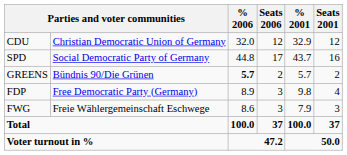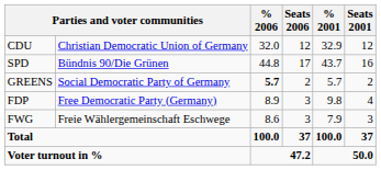 <table class="wikitable">
 <tr class="hintergrundfarbe5">
 <th colspan="2">Parties and voter communities</th>
 <th>%<br>2006</th>
 <th>Seats<br>2006</th>
 <th>%<br>2001</th>
 <th>Seats<br>2001</th>
 </tr>
 <tr>
 <td>CDU</td>
 <td><a href='#'>Christian Democratic Union of Germany</a></td>
 <td align="right">32.0</td>
 <td align="right">12</td>
 <td align="right">32.9</td>
 <td align="right">12</td>
 </tr>
 <tr>
 <td>SPD</td>
-<td><a href='#'>Social Democratic Party of Germany</a></td>
+<td><a href='#'>Bündnis 90/Die Grünen</a></td>
 <td align="right">44.8</td>
 <td align="right">17</td>
 <td align="right">43.7</td>
 <td align="right">16</td>
 </tr>
 <tr>
 <td>GREENS</td>
-<td><a href='#'>Bündnis 90/Die Grünen</a></td>
+<td><a href='#'>Social Democratic Party of Germany</a></td>
 <td align="right"><strong>5.7</strong></td>
 <td align="right">2</td>
 <td align="right">5.7</td>
 <td align="right">2</td>
 </tr>
 <tr>
 <td>FDP</td>
 <td><a href='#'>Free Democratic Party (Germany)</a></td>
 <td align="right">8.9</td>
 <td align="right">3</td>
 <td align="right">9.8</td>
 <td align="right">4</td>
 </tr>
 <tr>
 <td>FWG</td>
 <td>Freie Wählergemeinschaft Eschwege</td>
 <td align="right">8.6</td>
 <td align="right">3</td>
 <td align="right">7.9</td>
 <td align="right">3</td>
 </tr>
 <tr class="hintergrundfarbe5" style="font-weight:bold;">
 <td colspan="2"><strong>Total</strong></td>
 <td align="right">100.0</td>
 <td align="right">37</td>
 <td align="right">100.0</td>
 <td align="right">37</td>
 </tr>
 <tr class="hintergrundfarbe5" style="font-weight:bold;">
 <td colspan="2"><strong>Voter turnout in %</strong></td>
 <td colspan="2" align="right">47.2</td>
 <td colspan="2" align="right">50.0</td>
 </tr>
 </table>
